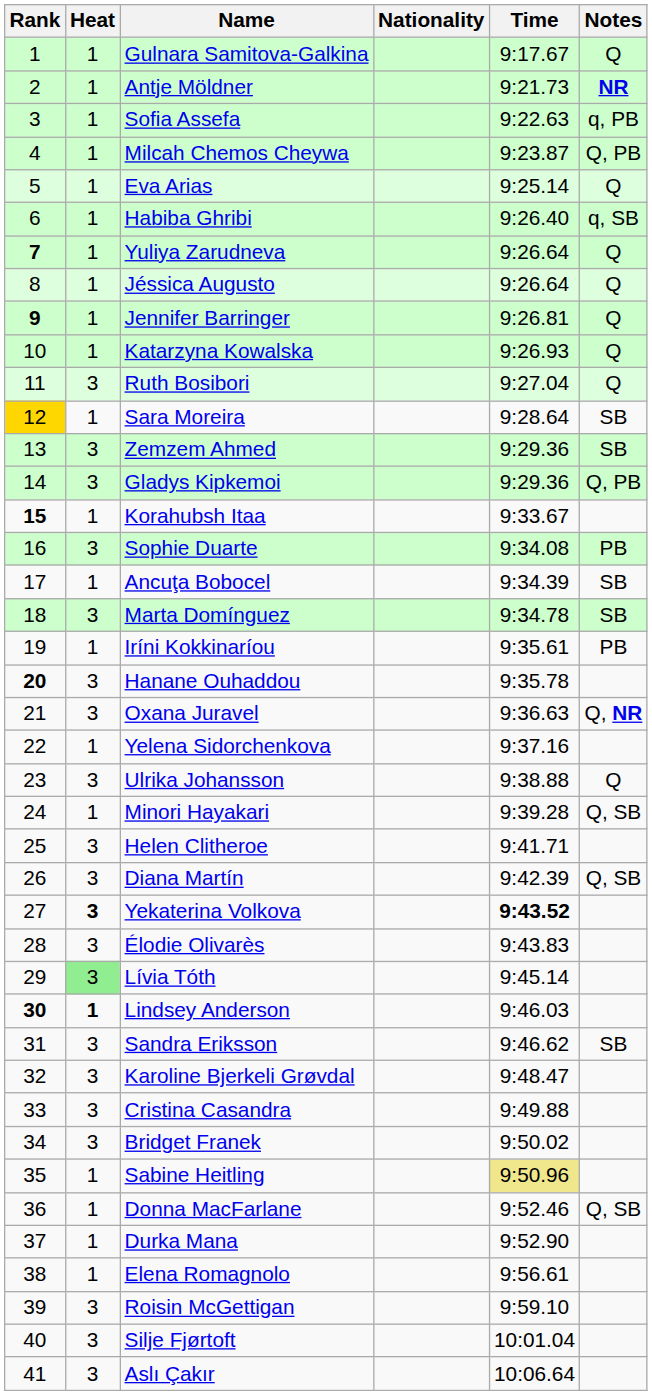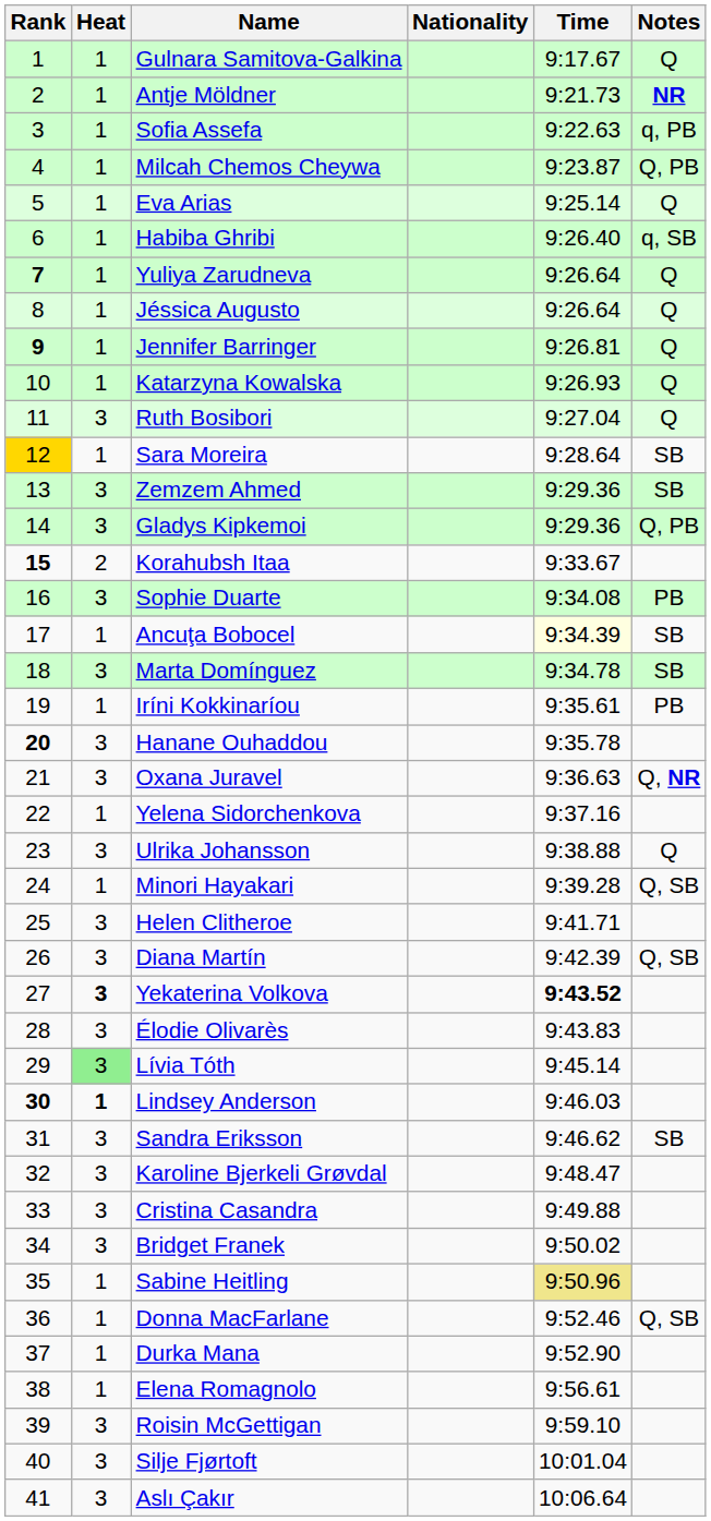 <table class="wikitable sortable" style="text-align:center">
 <tr>
 <th>Rank</th>
 <th>Heat</th>
 <th>Name</th>
 <th>Nationality</th>
 <th>Time</th>
 <th>Notes</th>
 </tr>
 <tr bgcolor=ccffcc>
 <td>1</td>
 <td>1</td>
 <td align=left><a href='#'>Gulnara Samitova-Galkina</a></td>
 <td align=left></td>
 <td>9:17.67</td>
 <td>Q</td>
 </tr>
 <tr bgcolor=ccffcc>
 <td>2</td>
 <td>1</td>
 <td align=left><a href='#'>Antje Möldner</a></td>
 <td align=left></td>
 <td>9:21.73</td>
 <td><strong><a href='#'>NR</a></strong></td>
 </tr>
 <tr bgcolor=ccffcc>
 <td>3</td>
 <td>1</td>
 <td align=left><a href='#'>Sofia Assefa</a></td>
 <td align=left></td>
 <td>9:22.63</td>
 <td>q, PB</td>
 </tr>
 <tr bgcolor=ccffcc>
 <td>4</td>
 <td>1</td>
 <td align=left><a href='#'>Milcah Chemos Cheywa</a></td>
 <td align=left></td>
 <td>9:23.87</td>
 <td>Q, PB</td>
 </tr>
 <tr bgcolor=ddffdd>
 <td>5</td>
 <td>1</td>
 <td align=left><a href='#'>Eva Arias</a></td>
 <td align=left></td>
 <td>9:25.14</td>
 <td>Q</td>
 </tr>
 <tr bgcolor=ccffcc>
 <td>6</td>
 <td>1</td>
 <td align=left><a href='#'>Habiba Ghribi</a></td>
 <td align=left></td>
 <td>9:26.40</td>
 <td>q, SB</td>
 </tr>
 <tr bgcolor=ccffcc>
 <td><strong>7</strong></td>
 <td>1</td>
 <td align=left><a href='#'>Yuliya Zarudneva</a></td>
 <td align=left></td>
 <td>9:26.64</td>
 <td>Q</td>
 </tr>
 <tr bgcolor=ddffdd>
 <td>8</td>
 <td>1</td>
 <td align=left><a href='#'>Jéssica Augusto</a></td>
 <td align=left></td>
 <td>9:26.64</td>
 <td>Q</td>
 </tr>
 <tr bgcolor=ccffcc>
 <td><strong>9</strong></td>
 <td>1</td>
 <td align=left><a href='#'>Jennifer Barringer</a></td>
 <td align=left></td>
 <td>9:26.81</td>
 <td>Q</td>
 </tr>
 <tr bgcolor=ccffcc>
 <td>10</td>
 <td>1</td>
 <td align=left><a href='#'>Katarzyna Kowalska</a></td>
 <td align=left></td>
 <td>9:26.93</td>
 <td>Q</td>
 </tr>
 <tr bgcolor=ddffdd>
 <td>11</td>
 <td>3</td>
 <td align=left><a href='#'>Ruth Bosibori</a></td>
 <td align=left></td>
 <td>9:27.04</td>
 <td>Q</td>
 </tr>
 <tr>
 <td style="background: gold;">12</td>
 <td>1</td>
 <td align=left><a href='#'>Sara Moreira</a></td>
 <td align=left></td>
 <td>9:28.64</td>
 <td>SB</td>
 </tr>
 <tr bgcolor=ccffcc>
 <td>13</td>
 <td>3</td>
 <td align=left><a href='#'>Zemzem Ahmed</a></td>
 <td align=left></td>
 <td>9:29.36</td>
 <td>SB</td>
 </tr>
 <tr bgcolor=ccffcc>
 <td>14</td>
 <td>3</td>
 <td align=left><a href='#'>Gladys Kipkemoi</a></td>
 <td align=left></td>
 <td>9:29.36</td>
 <td>Q, PB</td>
 </tr>
 <tr>
 <td><strong>15</strong></td>
-<td>1</td>
+<td>2</td>
 <td align=left><a href='#'>Korahubsh Itaa</a></td>
 <td align=left></td>
 <td>9:33.67</td>
 <td></td>
 </tr>
 <tr bgcolor=ccffcc>
 <td>16</td>
 <td>3</td>
 <td align=left><a href='#'>Sophie Duarte</a></td>
 <td align=left></td>
 <td>9:34.08</td>
 <td>PB</td>
 </tr>
 <tr>
 <td>17</td>
 <td>1</td>
 <td align=left><a href='#'>Ancuţa Bobocel</a></td>
 <td align=left></td>
-<td>9:34.39</td>
+<td style="background: lightyellow;">9:34.39</td>
 <td>SB</td>
 </tr>
 <tr bgcolor=ccffcc>
 <td>18</td>
 <td>3</td>
 <td align=left><a href='#'>Marta Domínguez</a></td>
 <td align=left></td>
 <td>9:34.78</td>
 <td>SB</td>
 </tr>
 <tr>
 <td>19</td>
 <td>1</td>
 <td align=left><a href='#'>Iríni Kokkinaríou</a></td>
 <td align=left></td>
 <td>9:35.61</td>
 <td>PB</td>
 </tr>
 <tr>
 <td><strong>20</strong></td>
 <td>3</td>
 <td align=left><a href='#'>Hanane Ouhaddou</a></td>
 <td align=left></td>
 <td>9:35.78</td>
 <td></td>
 </tr>
 <tr>
 <td>21</td>
 <td>3</td>
 <td align=left><a href='#'>Oxana Juravel</a></td>
 <td align=left></td>
 <td>9:36.63</td>
 <td>Q, <strong><a href='#'>NR</a></strong></td>
 </tr>
 <tr>
 <td>22</td>
 <td>1</td>
 <td align=left><a href='#'>Yelena Sidorchenkova</a></td>
 <td align=left></td>
 <td>9:37.16</td>
 <td></td>
 </tr>
 <tr>
 <td>23</td>
 <td>3</td>
 <td align=left><a href='#'>Ulrika Johansson</a></td>
 <td align=left></td>
 <td>9:38.88</td>
 <td>Q</td>
 </tr>
 <tr>
 <td>24</td>
 <td>1</td>
 <td align=left><a href='#'>Minori Hayakari</a></td>
 <td align=left></td>
 <td>9:39.28</td>
 <td>Q, SB</td>
 </tr>
 <tr>
 <td>25</td>
 <td>3</td>
 <td align=left><a href='#'>Helen Clitheroe</a></td>
 <td align=left></td>
 <td>9:41.71</td>
 <td></td>
 </tr>
 <tr>
 <td>26</td>
 <td>3</td>
 <td align=left><a href='#'>Diana Martín</a></td>
 <td align=left></td>
 <td>9:42.39</td>
 <td>Q, SB</td>
 </tr>
 <tr>
 <td>27</td>
 <td><strong>3</strong></td>
 <td align=left><a href='#'>Yekaterina Volkova</a></td>
 <td align=left></td>
 <td><strong>9:43.52</strong></td>
 <td></td>
 </tr>
 <tr>
 <td>28</td>
 <td>3</td>
 <td align=left><a href='#'>Élodie Olivarès</a></td>
 <td align=left></td>
 <td>9:43.83</td>
 <td></td>
 </tr>
 <tr>
 <td>29</td>
 <td style="background: lightgreen;">3</td>
 <td align=left><a href='#'>Lívia Tóth</a></td>
 <td align=left></td>
 <td>9:45.14</td>
 <td></td>
 </tr>
 <tr>
 <td><strong>30</strong></td>
 <td><strong>1</strong></td>
 <td align=left><a href='#'>Lindsey Anderson</a></td>
 <td align=left></td>
 <td>9:46.03</td>
 <td></td>
 </tr>
 <tr>
 <td>31</td>
 <td>3</td>
 <td align=left><a href='#'>Sandra Eriksson</a></td>
 <td align=left></td>
 <td>9:46.62</td>
 <td>SB</td>
 </tr>
 <tr>
 <td>32</td>
 <td>3</td>
 <td align=left><a href='#'>Karoline Bjerkeli Grøvdal</a></td>
 <td align=left></td>
 <td>9:48.47</td>
 <td></td>
 </tr>
 <tr>
 <td>33</td>
 <td>3</td>
 <td align=left><a href='#'>Cristina Casandra</a></td>
 <td align=left></td>
 <td>9:49.88</td>
 <td></td>
 </tr>
 <tr>
 <td>34</td>
 <td>3</td>
 <td align=left><a href='#'>Bridget Franek</a></td>
 <td align=left></td>
 <td>9:50.02</td>
 <td></td>
 </tr>
 <tr>
 <td>35</td>
 <td>1</td>
 <td align=left><a href='#'>Sabine Heitling</a></td>
 <td align=left></td>
 <td style="background: khaki;">9:50.96</td>
 <td></td>
 </tr>
 <tr>
 <td>36</td>
 <td>1</td>
 <td align=left><a href='#'>Donna MacFarlane</a></td>
 <td align=left></td>
 <td>9:52.46</td>
 <td>Q, SB</td>
 </tr>
 <tr>
 <td>37</td>
 <td>1</td>
 <td align=left><a href='#'>Durka Mana</a></td>
 <td align=left></td>
 <td>9:52.90</td>
 <td></td>
 </tr>
 <tr>
 <td>38</td>
 <td>1</td>
 <td align=left><a href='#'>Elena Romagnolo</a></td>
 <td align=left></td>
 <td>9:56.61</td>
 <td></td>
 </tr>
 <tr>
 <td>39</td>
 <td>3</td>
 <td align=left><a href='#'>Roisin McGettigan</a></td>
 <td align=left></td>
 <td>9:59.10</td>
 <td></td>
 </tr>
 <tr>
 <td>40</td>
 <td>3</td>
 <td align=left><a href='#'>Silje Fjørtoft</a></td>
 <td align=left></td>
 <td>10:01.04</td>
 <td></td>
 </tr>
 <tr>
 <td>41</td>
 <td>3</td>
 <td align=left><a href='#'>Aslı Çakır</a></td>
 <td align=left></td>
 <td>10:06.64</td>
 <td></td>
 </tr>
 </table>
